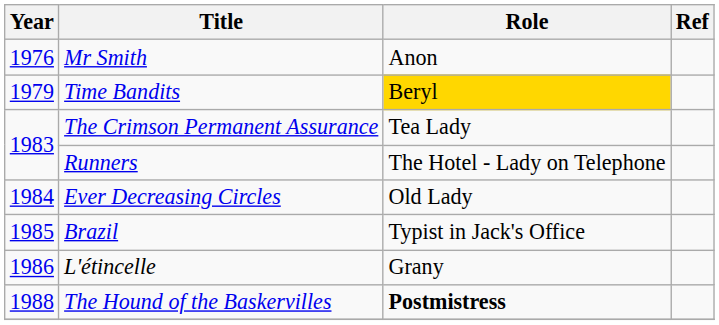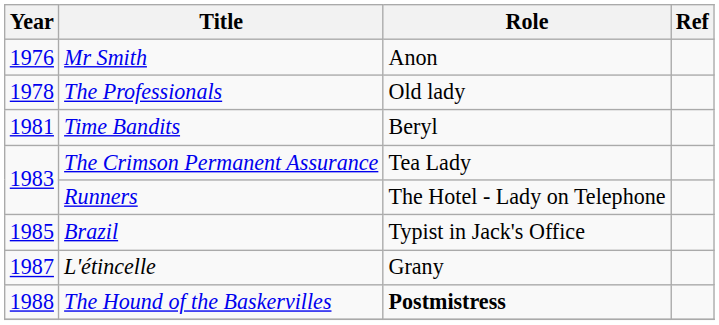 <table class="wikitable">
 <tr>
 <th>Year</th>
 <th>Title</th>
 <th>Role</th>
 <th>Ref</th>
 </tr>
 <tr>
 <td><a href='#'>1976</a></td>
 <td><em><a href='#'>Mr Smith</a></em></td>
 <td>Anon</td>
 <td></td>
 </tr>
 <tr>
-<td><a href='#'>1979</a></td>
+<td><a href='#'>1978</a></td>
+<td><em><a href='#'>The Professionals</a></em></td>
+<td>Old lady</td>
+<td></td>
+</tr>
+<tr>
+<td><a href='#'>1981</a></td>
 <td><em><a href='#'>Time Bandits</a></em></td>
-<td style="background: gold;">Beryl</td>
+<td>Beryl</td>
 <td></td>
 </tr>
 <tr>
 <td rowspan=2><a href='#'>1983</a></td>
 <td><em><a href='#'>The Crimson Permanent Assurance</a></em></td>
 <td>Tea Lady</td>
 <td></td>
 </tr>
 <tr 1983 The Meaning of Life>
 <td><em><a href='#'>Runners</a></em></td>
 <td>The Hotel - Lady on Telephone</td>
 <td></td>
 </tr>
 <tr>
-<td><a href='#'>1984</a></td>
-<td><em><a href='#'>Ever Decreasing Circles</a></em></td>
-<td>Old Lady</td>
-<td></td>
-</tr>
-<tr>
 <td><a href='#'>1985</a></td>
 <td><em><a href='#'>Brazil</a></em></td>
 <td>Typist in Jack's Office</td>
 <td></td>
 </tr>
 <tr>
-<td><a href='#'>1986</a></td>
+<td><a href='#'>1987</a></td>
 <td><em>L'étincelle</em></td>
 <td>Grany</td>
 <td></td>
 </tr>
 <tr>
 <td><a href='#'>1988</a></td>
 <td><em><a href='#'>The Hound of the Baskervilles</a></em></td>
 <td><strong>Postmistress</strong></td>
 <td></td>
 </tr>
 <tr>
 </tr>
 </table>
